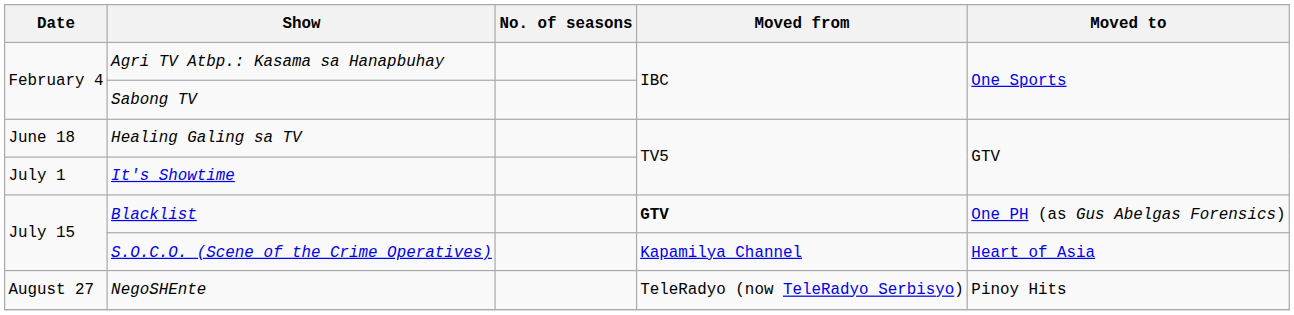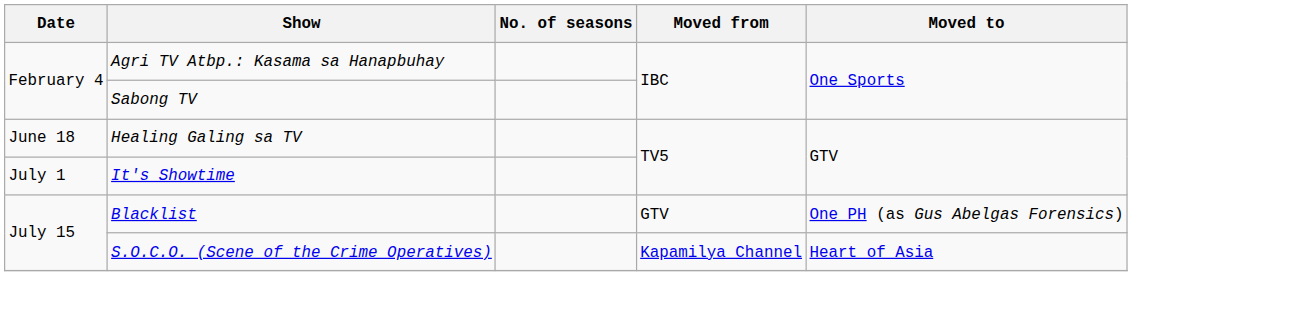 <table class="wikitable" style="text-align:left; line-height:25px; width:auto;">
 <tr>
 <th>Date</th>
 <th>Show</th>
 <th>No. of seasons</th>
 <th>Moved from</th>
 <th>Moved to</th>
 </tr>
 <tr>
 <td rowspan="2">February 4</td>
 <td><em>Agri TV Atbp.: Kasama sa Hanapbuhay</em></td>
 <td></td>
 <td rowspan="2">IBC</td>
 <td rowspan="2"><a href='#'>One Sports</a></td>
 </tr>
 <tr>
 <td><em>Sabong TV</em></td>
 <td></td>
 </tr>
 <tr>
 <td>June 18</td>
 <td><em>Healing Galing sa TV</em></td>
 <td></td>
 <td rowspan="2">TV5</td>
 <td rowspan="2">GTV</td>
 </tr>
 <tr>
 <td>July 1</td>
 <td><em><a href='#'>It's Showtime</a></em></td>
 <td></td>
 </tr>
 <tr>
 <td rowspan="2">July 15</td>
 <td><em><a href='#'>Blacklist</a></em></td>
 <td></td>
-<td><strong>GTV</strong></td>
+<td>GTV</td>
 <td><a href='#'>One PH</a> (as <em>Gus Abelgas Forensics</em>)</td>
 </tr>
 <tr>
 <td><em><a href='#'>S.O.C.O. (Scene of the Crime Operatives)</a></em></td>
 <td></td>
 <td><a href='#'>Kapamilya Channel</a></td>
 <td><a href='#'>Heart of Asia</a></td>
 </tr>
 <tr>
-<td>August 27</td>
-<td><em>NegoSHEnte</em></td>
-<td></td>
-<td>TeleRadyo (now <a href='#'>TeleRadyo Serbisyo</a>)</td>
-<td>Pinoy Hits</td>
-</tr>
-<tr>
 </tr>
 </table>
